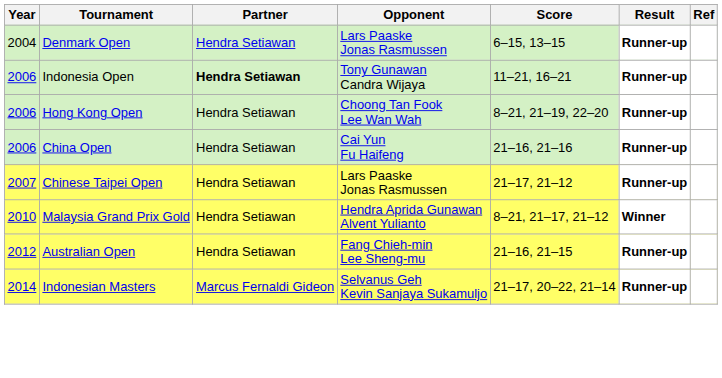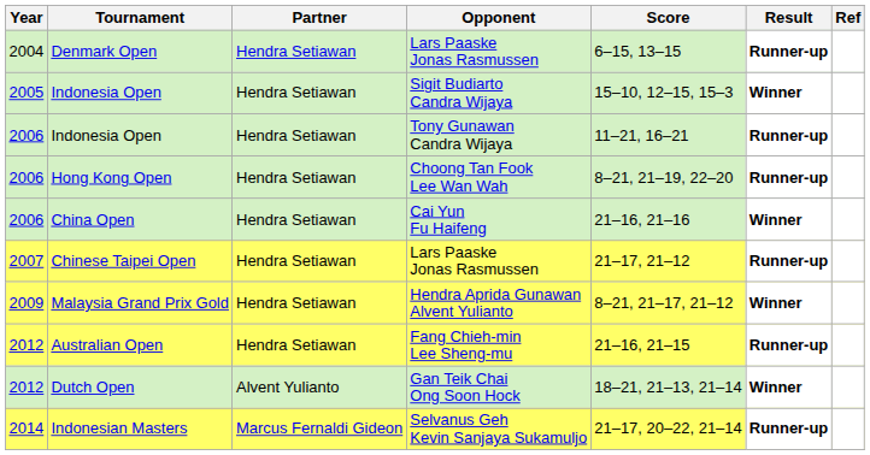 <table class="sortable wikitable" style="font-size: 90%">
 <tr>
 <th>Year</th>
 <th>Tournament</th>
 <th>Partner</th>
 <th>Opponent</th>
 <th>Score</th>
 <th>Result</th>
 <th>Ref</th>
 </tr>
 <tr style="background:#D4F1C5">
 <td align="center">2004</td>
 <td align="left"><a href='#'>Denmark Open</a></td>
 <td align="left"> <a href='#'>Hendra Setiawan</a></td>
 <td align="left"> <a href='#'>Lars Paaske</a> <br>  <a href='#'>Jonas Rasmussen</a></td>
 <td align="left">6–15, 13–15</td>
 <td style="text-align:left; background:white"> <strong>Runner-up</strong></td>
 <td style="text-align:center; background:white"></td>
 </tr>
 <tr style="background:#D4F1C5">
+<td align="center"><a href='#'>2005</a></td>
+<td align="left"><a href='#'>Indonesia Open</a></td>
+<td align="left"> Hendra Setiawan</td>
+<td align="left"> <a href='#'>Sigit Budiarto</a> <br>  <a href='#'>Candra Wijaya</a></td>
+<td align="left">15–10, 12–15, 15–3</td>
+<td style="text-align:left; background:white"> <strong>Winner</strong></td>
+<td style="text-align:center; background:white"></td>
+</tr>
+<tr style="background:#D4F1C5">
 <td align="center"><a href='#'>2006</a></td>
 <td align="left">Indonesia Open</td>
-<td align="left"><strong> Hendra Setiawan</strong></td>
+<td align="left"> Hendra Setiawan</td>
 <td align="left"> <a href='#'>Tony Gunawan</a> <br>  Candra Wijaya</td>
 <td align="left">11–21, 16–21</td>
 <td style="text-align:left; background:white"> <strong>Runner-up</strong></td>
 <td style="text-align:center; background:white"></td>
 </tr>
 <tr style="background:#D4F1C5">
 <td align="center"><a href='#'>2006</a></td>
 <td align="left"><a href='#'>Hong Kong Open</a></td>
 <td align="left"> Hendra Setiawan</td>
 <td align="left"> <a href='#'>Choong Tan Fook</a> <br>  <a href='#'>Lee Wan Wah</a></td>
 <td align="left">8–21, 21–19, 22–20</td>
 <td style="text-align:left; background:white"> <strong>Runner-up</strong></td>
 <td style="text-align:center; background:white"></td>
 </tr>
 <tr style="background:#D4F1C5">
 <td align="center"><a href='#'>2006</a></td>
 <td align="left"><a href='#'>China Open</a></td>
 <td align="left"> Hendra Setiawan</td>
 <td align="left"> <a href='#'>Cai Yun</a> <br>  <a href='#'>Fu Haifeng</a></td>
 <td align="left">21–16, 21–16</td>
-<td style="text-align:left; background:white"> <strong>Runner-up</strong></td>
+<td style="text-align:left; background:white"> <strong>Winner</strong></td>
 <td style="text-align:center; background:white"></td>
 </tr>
 <tr style="background:#FFFF67">
 <td align="center"><a href='#'>2007</a></td>
 <td align="left"><a href='#'>Chinese Taipei Open</a></td>
 <td align="left"> Hendra Setiawan</td>
 <td align="left"> Lars Paaske <br>  Jonas Rasmussen</td>
 <td align="left">21–17, 21–12</td>
 <td style="text-align:left; background:white"> <strong>Runner-up</strong></td>
 <td style="text-align:center; background:white"></td>
 </tr>
 <tr style="background:#FFFF67">
-<td align="center"><a href='#'>2010</a></td>
+<td align="center"><a href='#'>2009</a></td>
 <td align="left"><a href='#'>Malaysia Grand Prix Gold</a></td>
 <td align="left"> Hendra Setiawan</td>
 <td align="left"> <a href='#'>Hendra Aprida Gunawan</a> <br>  <a href='#'>Alvent Yulianto</a></td>
 <td align="left">8–21, 21–17, 21–12</td>
 <td style="text-align:left; background:white"> <strong>Winner</strong></td>
 <td style="text-align:center; background:white"></td>
 </tr>
 <tr style="background:#FFFF67">
 <td align="center"><a href='#'>2012</a></td>
 <td align="left"><a href='#'>Australian Open</a></td>
 <td align="left"> Hendra Setiawan</td>
 <td align="left"> <a href='#'>Fang Chieh-min</a> <br>  <a href='#'>Lee Sheng-mu</a></td>
 <td align="left">21–16, 21–15</td>
 <td style="text-align:left; background:white"> <strong>Runner-up</strong></td>
 <td style="text-align:center; background:white"></td>
 </tr>
+<tr style="background:#D4F1C5">
+<td align="center"><a href='#'>2012</a></td>
+<td align="left"><a href='#'>Dutch Open</a></td>
+<td align="left"> Alvent Yulianto</td>
+<td align="left"> <a href='#'>Gan Teik Chai</a> <br>  <a href='#'>Ong Soon Hock</a></td>
+<td align="left">18–21, 21–13, 21–14</td>
+<td style="text-align:left; background:white"> <strong>Winner</strong></td>
+<td style="text-align:center; background:white"></td>
+</tr>
 <tr style="background:#FFFF67">
 <td align="center"><a href='#'>2014</a></td>
 <td align="left"><a href='#'>Indonesian Masters</a></td>
 <td align="left"> <a href='#'>Marcus Fernaldi Gideon</a></td>
 <td align="left"> <a href='#'>Selvanus Geh</a> <br>  <a href='#'>Kevin Sanjaya Sukamuljo</a></td>
 <td align="left">21–17, 20–22, 21–14</td>
 <td style="text-align:left; background:white"> <strong>Runner-up</strong></td>
 <td style="text-align:center; background:white"></td>
 </tr>
 </table>
